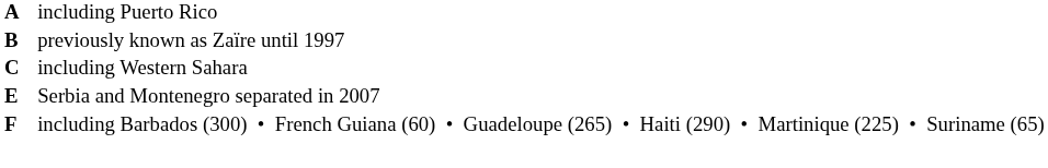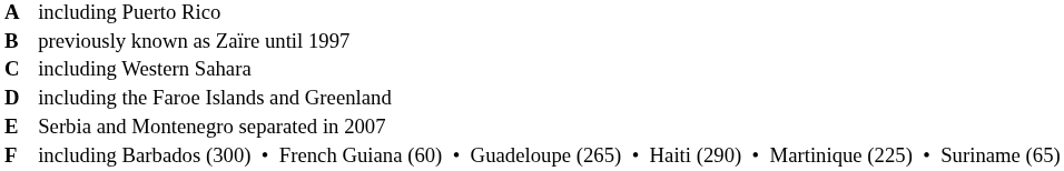 <table>
 <tr>
 <td style="padding-left:1.8em;"><strong>A</strong></td>
 <td style="padding-left:0.2em;"><span> </span>  including Puerto Rico</td>
 </tr>
 <tr>
 <td style="padding-left:1.8em;"><strong>B</strong></td>
 <td style="padding-left:0.2em;"><span> </span>  previously known as Zaïre until 1997</td>
 </tr>
 <tr>
 <td style="padding-left:1.8em;"><strong>C</strong></td>
 <td style="padding-left:0.2em;"><span> </span>  including Western Sahara</td>
 </tr>
 <tr>
+<td style="padding-left:1.8em;"><strong>D</strong></td>
+<td style="padding-left:0.2em;"><span> </span>  including the Faroe Islands and Greenland</td>
+</tr>
+<tr>
 <td style="padding-left:1.8em;"><strong>E</strong></td>
 <td style="padding-left:0.2em;"><span> </span>  Serbia and Montenegro separated in 2007</td>
 </tr>
 <tr>
 <td style="padding-left:1.8em;"><strong>F</strong></td>
 <td style="padding-left:0.2em;"><span> </span>  including Barbados (300)  •  French Guiana (60)  •  Guadeloupe (265)  •  Haiti (290)  •  Martinique (225)  •  Suriname (65)</td>
 </tr>
 </table>
